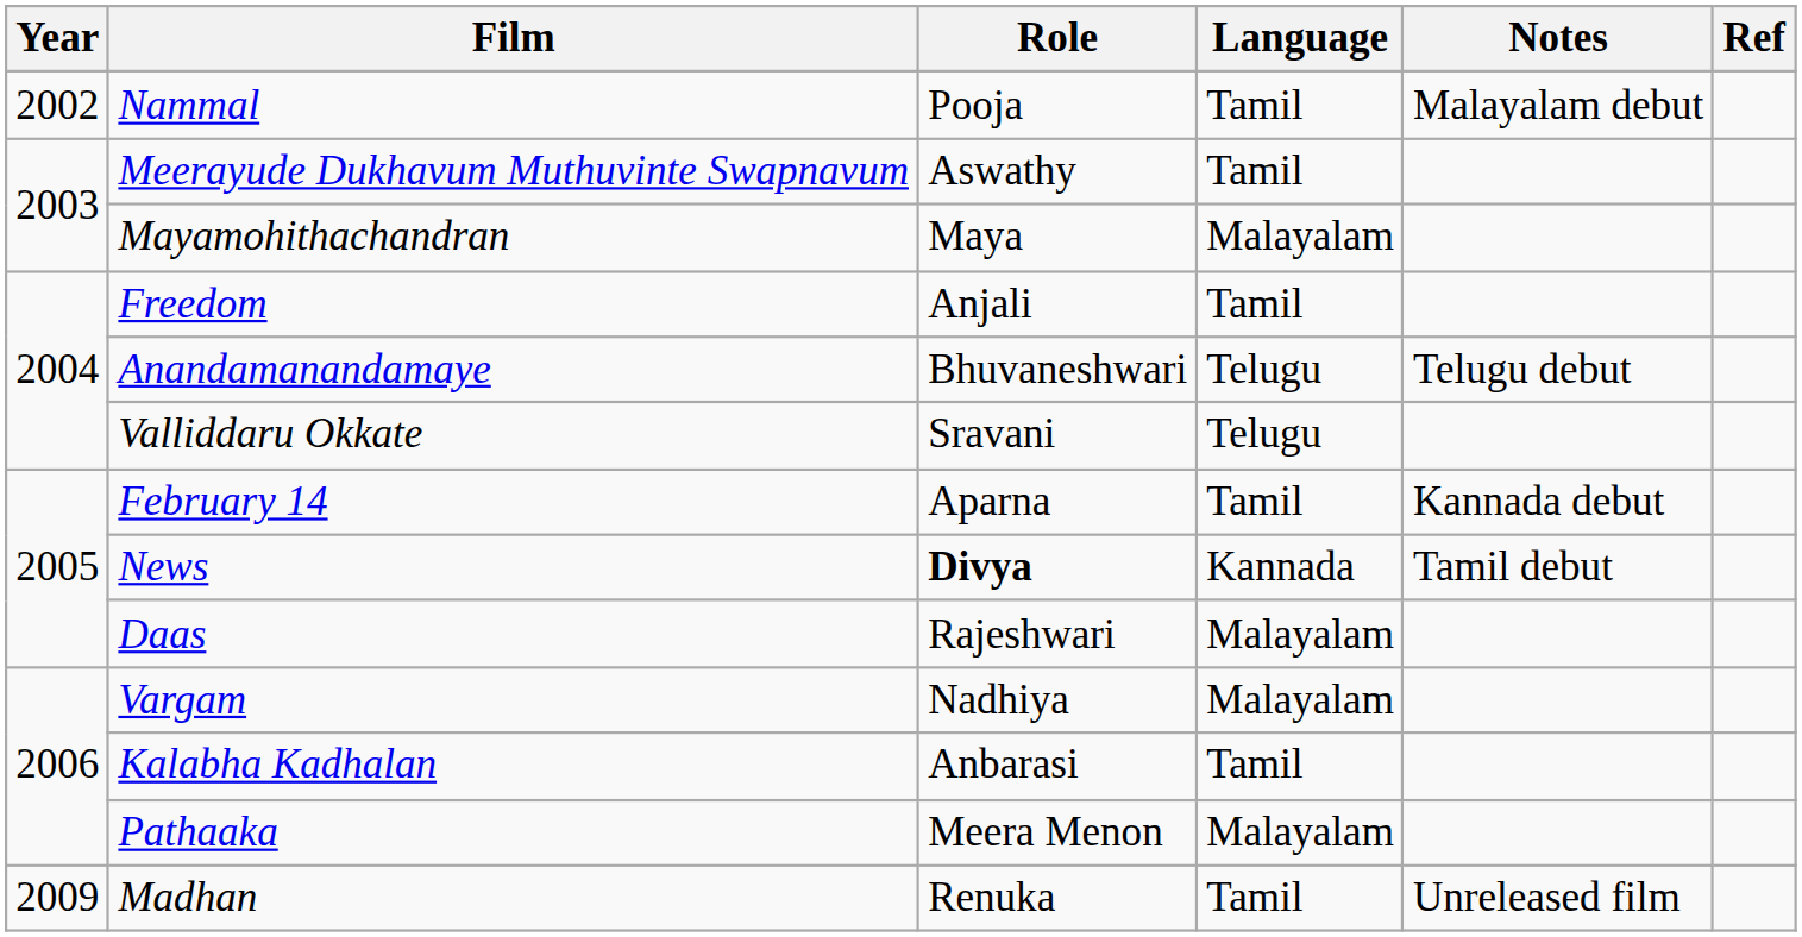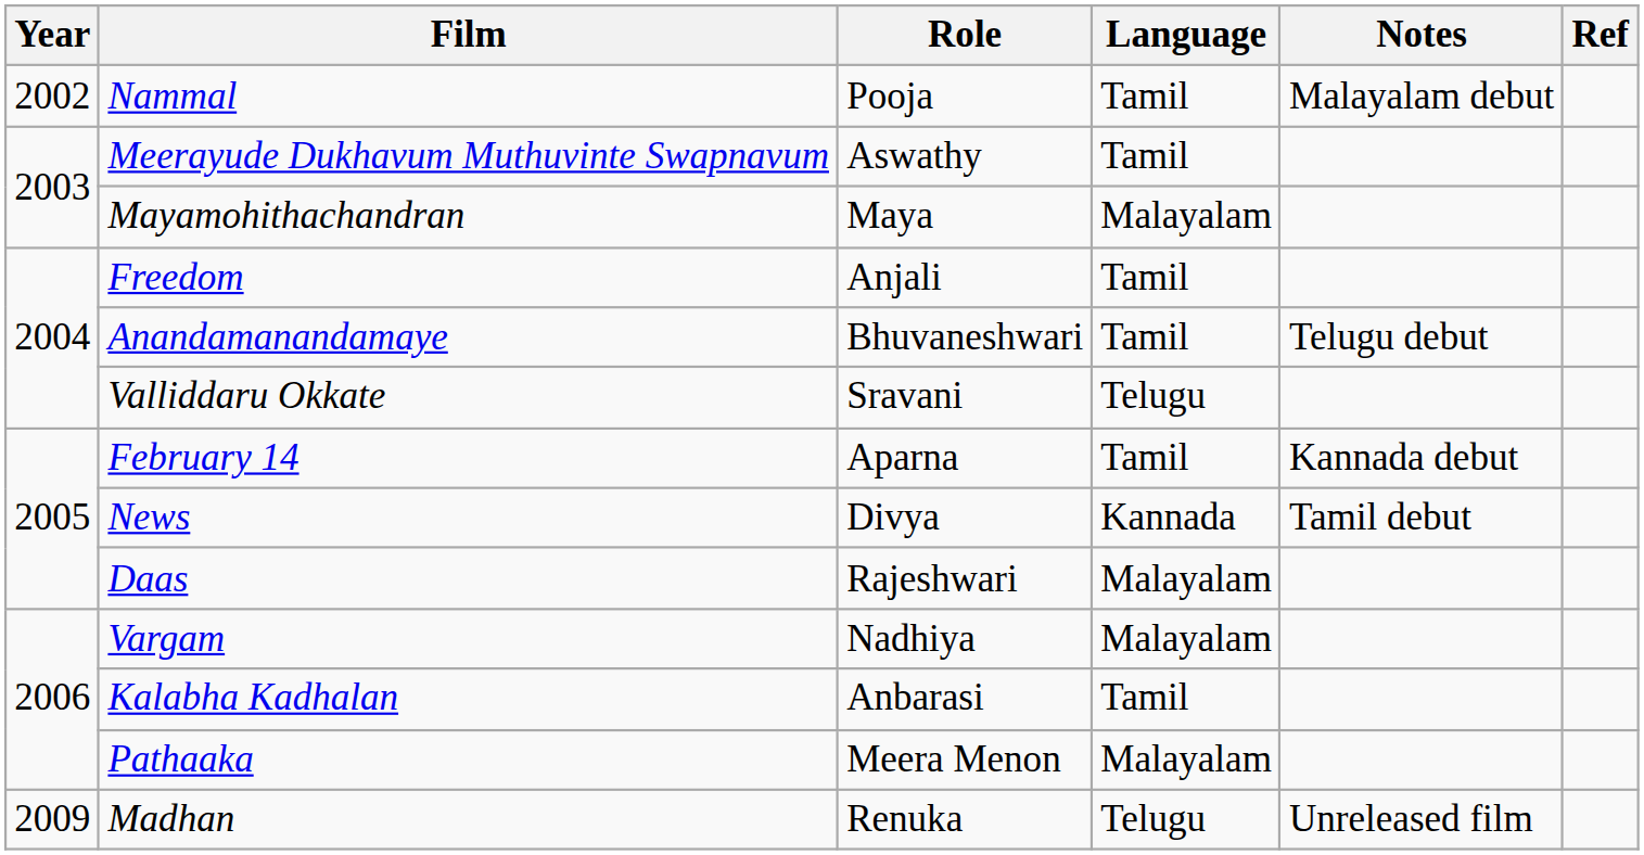 <table class="wikitable sortable">
 <tr>
 <th>Year</th>
 <th>Film</th>
 <th>Role</th>
 <th>Language</th>
 <th>Notes</th>
 <th>Ref</th>
 </tr>
 <tr>
 <td>2002</td>
 <td><em><a href='#'>Nammal</a></em></td>
 <td>Pooja</td>
 <td>Tamil</td>
 <td>Malayalam debut</td>
 <td></td>
 </tr>
 <tr>
 <td rowspan="2">2003</td>
 <td><em><a href='#'>Meerayude Dukhavum Muthuvinte Swapnavum</a></em></td>
 <td>Aswathy</td>
 <td>Tamil</td>
 <td></td>
 <td></td>
 </tr>
 <tr>
 <td><em>Mayamohithachandran</em></td>
 <td>Maya</td>
 <td>Malayalam</td>
 <td></td>
 <td></td>
 </tr>
 <tr>
 <td rowspan="3">2004</td>
 <td><em><a href='#'>Freedom</a></em></td>
 <td>Anjali</td>
 <td>Tamil</td>
 <td></td>
 <td></td>
 </tr>
 <tr>
 <td><em><a href='#'>Anandamanandamaye</a></em></td>
 <td>Bhuvaneshwari</td>
-<td>Telugu</td>
+<td>Tamil</td>
 <td>Telugu debut</td>
 <td></td>
 </tr>
 <tr>
 <td><em>Valliddaru Okkate</em></td>
 <td>Sravani</td>
 <td>Telugu</td>
 <td></td>
 <td></td>
 </tr>
 <tr>
 <td rowspan="3">2005</td>
 <td><em><a href='#'>February 14</a></em></td>
 <td>Aparna</td>
 <td>Tamil</td>
 <td>Kannada debut</td>
 <td></td>
 </tr>
 <tr>
 <td><em><a href='#'>News</a></em></td>
-<td><strong>Divya</strong></td>
+<td>Divya</td>
 <td>Kannada</td>
 <td>Tamil debut</td>
 <td></td>
 </tr>
 <tr>
 <td><em><a href='#'>Daas</a></em></td>
 <td>Rajeshwari</td>
 <td>Malayalam</td>
 <td></td>
 <td></td>
 </tr>
 <tr>
 <td rowspan="3">2006</td>
 <td><em><a href='#'>Vargam</a></em></td>
 <td>Nadhiya</td>
 <td>Malayalam</td>
 <td></td>
 <td></td>
 </tr>
 <tr>
 <td><em><a href='#'>Kalabha Kadhalan</a></em></td>
 <td>Anbarasi</td>
 <td>Tamil</td>
 <td></td>
 <td></td>
 </tr>
 <tr>
 <td><em><a href='#'>Pathaaka</a></em></td>
 <td>Meera Menon</td>
 <td>Malayalam</td>
 <td></td>
 <td></td>
 </tr>
 <tr>
 <td>2009</td>
 <td><em>Madhan</em></td>
 <td>Renuka</td>
-<td>Tamil</td>
+<td>Telugu</td>
 <td>Unreleased film</td>
 <td></td>
 </tr>
 </table>
